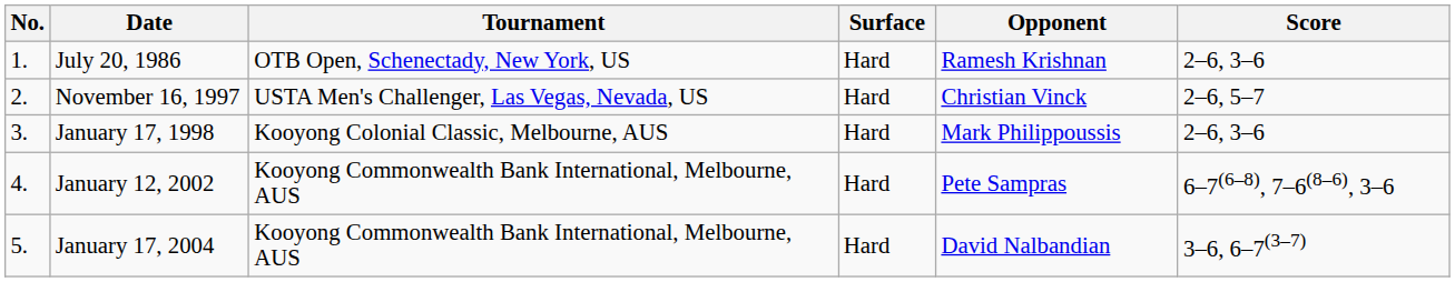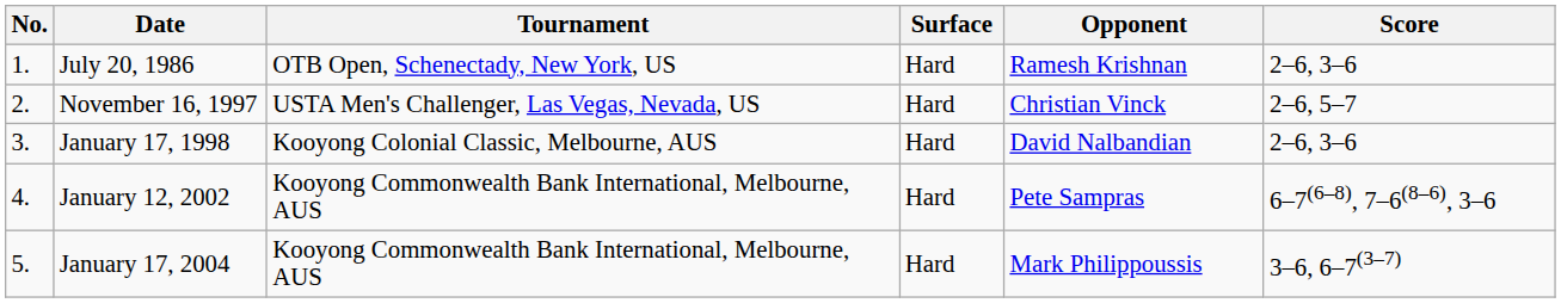 <table class="sortable wikitable">
 <tr>
 <th width=20>No.</th>
 <th width=130>Date</th>
 <th width=400>Tournament</th>
 <th width=60>Surface</th>
 <th width=160>Opponent</th>
 <th style="width:180px" class="unsortable">Score</th>
 </tr>
 <tr>
 <td>1.</td>
 <td>July 20, 1986</td>
 <td>OTB Open, <a href='#'>Schenectady, New York</a>, US</td>
 <td>Hard</td>
 <td> <a href='#'>Ramesh Krishnan</a></td>
 <td>2–6, 3–6</td>
 </tr>
 <tr>
 <td>2.</td>
 <td>November 16, 1997</td>
 <td>USTA Men's Challenger, <a href='#'>Las Vegas, Nevada</a>, US</td>
 <td>Hard</td>
 <td> <a href='#'>Christian Vinck</a></td>
 <td>2–6, 5–7</td>
 </tr>
 <tr>
 <td>3.</td>
 <td>January 17, 1998</td>
 <td>Kooyong Colonial Classic, Melbourne, AUS</td>
 <td>Hard</td>
-<td> <a href='#'>Mark Philippoussis</a></td>
+<td> <a href='#'>David Nalbandian</a></td>
 <td>2–6, 3–6</td>
 </tr>
 <tr>
 <td>4.</td>
 <td>January 12, 2002</td>
 <td>Kooyong Commonwealth Bank International, Melbourne, AUS</td>
 <td>Hard</td>
 <td> <a href='#'>Pete Sampras</a></td>
 <td>6–7<sup>(6–8)</sup>, 7–6<sup>(8–6)</sup>, 3–6</td>
 </tr>
 <tr>
 <td>5.</td>
 <td>January 17, 2004</td>
 <td>Kooyong Commonwealth Bank International, Melbourne, AUS</td>
 <td>Hard</td>
-<td> <a href='#'>David Nalbandian</a></td>
+<td> <a href='#'>Mark Philippoussis</a></td>
 <td>3–6, 6–7<sup>(3–7)</sup></td>
 </tr>
 </table>
